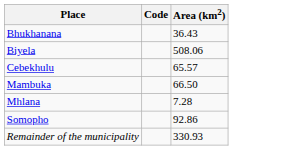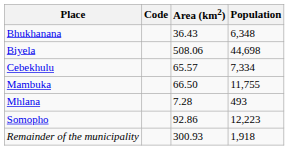 <table class="wikitable sortable">
 <tr>
 <th>Place</th>
 <th>Code</th>
 <th>Area (km<sup>2</sup>)</th>
+<th>Population</th>
 </tr>
 <tr>
 <td><a href='#'>Bhukhanana</a></td>
 <td></td>
 <td>36.43</td>
+<td>6,348</td>
 </tr>
 <tr>
 <td><a href='#'>Biyela</a></td>
 <td></td>
 <td>508.06</td>
+<td>44,698</td>
 </tr>
 <tr>
 <td><a href='#'>Cebekhulu</a></td>
 <td></td>
 <td>65.57</td>
+<td>7,334</td>
 </tr>
 <tr>
 <td><a href='#'>Mambuka</a></td>
 <td></td>
 <td>66.50</td>
+<td>11,755</td>
 </tr>
 <tr>
 <td><a href='#'>Mhlana</a></td>
 <td></td>
 <td>7.28</td>
+<td>493</td>
 </tr>
 <tr>
 <td><a href='#'>Somopho</a></td>
 <td></td>
 <td>92.86</td>
+<td>12,223</td>
 </tr>
 <tr>
 <td><em>Remainder of the municipality</em></td>
 <td></td>
-<td>330.93</td>
+<td>300.93</td>
+<td>1,918</td>
 </tr>
 </table>
